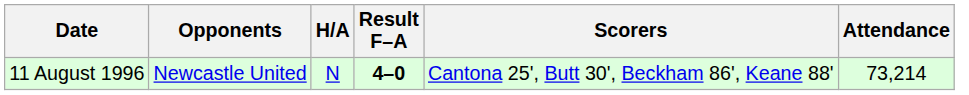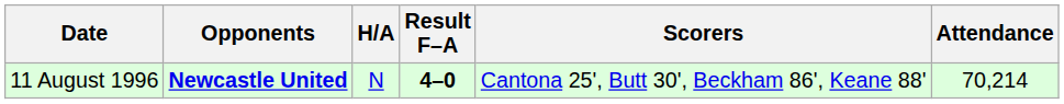 <table class="wikitable" style="text-align:center">
 <tr>
 <th>Date</th>
 <th>Opponents</th>
 <th>H/A</th>
 <th>Result<br>F–A</th>
 <th>Scorers</th>
 <th>Attendance</th>
 </tr>
 <tr bgcolor="#ddffdd">
 <td>11 August 1996</td>
-<td><a href='#'>Newcastle United</a></td>
+<td><strong><a href='#'>Newcastle United</a></strong></td>
 <td><a href='#'>N</a></td>
 <td><strong>4–0</strong></td>
 <td><a href='#'>Cantona</a> 25', <a href='#'>Butt</a> 30', <a href='#'>Beckham</a> 86', <a href='#'>Keane</a> 88'</td>
-<td>73,214</td>
+<td>70,214</td>
 </tr>
 </table>
